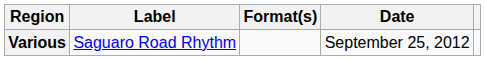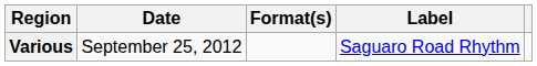 <table class="wikitable plainrowheaders">
 <tr>
 <th scope="col">Region</th>
+<th scope="col">Date</th>
+<th scope="col">Format(s)</th>
 <th scope="col">Label</th>
-<th scope="col">Format(s)</th>
-<th scope="col">Date</th>
 <th scope="col"></th>
 </tr>
 <tr>
 <th scope="row">Various</th>
+<td>September 25, 2012</td>
+<td></td>
 <td><a href='#'>Saguaro Road Rhythm</a></td>
-<td></td>
-<td>September 25, 2012</td>
 <td align="center"></td>
 </tr>
 </table>
